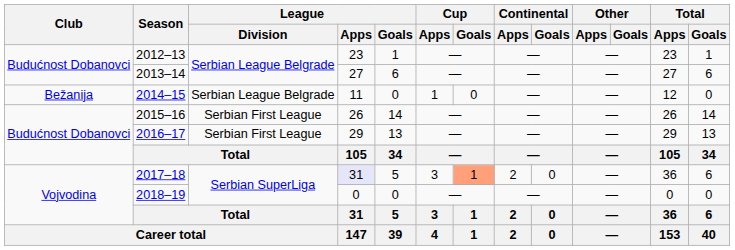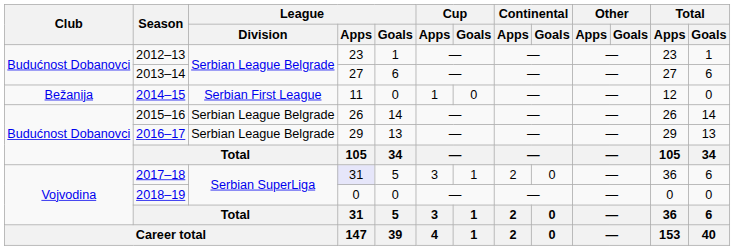 <table class="wikitable" style="text-align:center">
 <tr>
 <th rowspan="2">Club</th>
 <th rowspan="2">Season</th>
 <th colspan="3">League</th>
 <th colspan="2">Cup</th>
 <th colspan="2">Continental</th>
 <th colspan="2">Other</th>
 <th colspan="2">Total</th>
 </tr>
 <tr>
 <th>Division</th>
 <th>Apps</th>
 <th>Goals</th>
 <th>Apps</th>
 <th>Goals</th>
 <th>Apps</th>
 <th>Goals</th>
 <th>Apps</th>
 <th>Goals</th>
 <th>Apps</th>
 <th>Goals</th>
 </tr>
 <tr>
 <td rowspan="2"><a href='#'>Budućnost Dobanovci</a></td>
 <td>2012–13</td>
 <td rowspan="2"><a href='#'>Serbian League Belgrade</a></td>
 <td>23</td>
 <td>1</td>
 <td colspan="2">—</td>
 <td colspan="2">—</td>
 <td colspan="2">—</td>
 <td>23</td>
 <td>1</td>
 </tr>
 <tr>
 <td>2013–14</td>
 <td>27</td>
 <td>6</td>
 <td colspan="2">—</td>
 <td colspan="2">—</td>
 <td colspan="2">—</td>
 <td>27</td>
 <td>6</td>
 </tr>
 <tr>
 <td><a href='#'>Bežanija</a></td>
 <td><a href='#'>2014–15</a></td>
-<td>Serbian League Belgrade</td>
+<td><a href='#'>Serbian First League</a></td>
 <td>11</td>
 <td>0</td>
 <td>1</td>
 <td>0</td>
 <td colspan="2">—</td>
 <td colspan="2">—</td>
 <td>12</td>
 <td>0</td>
 </tr>
 <tr>
 <td rowspan="3"><a href='#'>Budućnost Dobanovci</a></td>
 <td>2015–16</td>
-<td>Serbian First League</td>
+<td>Serbian League Belgrade</td>
 <td>26</td>
 <td>14</td>
 <td colspan="2">—</td>
 <td colspan="2">—</td>
 <td colspan="2">—</td>
 <td>26</td>
 <td>14</td>
 </tr>
 <tr>
 <td><a href='#'>2016–17</a></td>
-<td>Serbian First League</td>
+<td>Serbian League Belgrade</td>
 <td>29</td>
 <td>13</td>
 <td colspan="2">—</td>
 <td colspan="2">—</td>
 <td colspan="2">—</td>
 <td>29</td>
 <td>13</td>
 </tr>
 <tr>
 <th colspan="2">Total</th>
 <th>105</th>
 <th>34</th>
 <th colspan="2">—</th>
 <th colspan="2">—</th>
 <th colspan="2">—</th>
 <th>105</th>
 <th>34</th>
 </tr>
 <tr>
 <td rowspan="3"><a href='#'>Vojvodina</a></td>
 <td><a href='#'>2017–18</a></td>
 <td rowspan="2"><a href='#'>Serbian SuperLiga</a></td>
 <td style="background: lavender;">31</td>
 <td>5</td>
 <td>3</td>
-<td style="background: lightsalmon;">1</td>
+<td>1</td>
 <td>2</td>
 <td>0</td>
 <td colspan="2">—</td>
 <td>36</td>
 <td>6</td>
 </tr>
 <tr>
 <td><a href='#'>2018–19</a></td>
 <td>0</td>
 <td>0</td>
 <td colspan="2">—</td>
 <td colspan="2">—</td>
 <td colspan="2">—</td>
 <td>0</td>
 <td>0</td>
 </tr>
 <tr>
 <th colspan="2">Total</th>
 <th>31</th>
 <th>5</th>
 <th>3</th>
 <th>1</th>
 <th>2</th>
 <th>0</th>
 <th colspan="2">—</th>
 <th>36</th>
 <th>6</th>
 </tr>
 <tr>
 <th colspan="3">Career total</th>
 <th>147</th>
 <th>39</th>
 <th>4</th>
 <th>1</th>
 <th>2</th>
 <th>0</th>
 <th colspan="2">—</th>
 <th>153</th>
 <th>40</th>
 </tr>
 </table>
